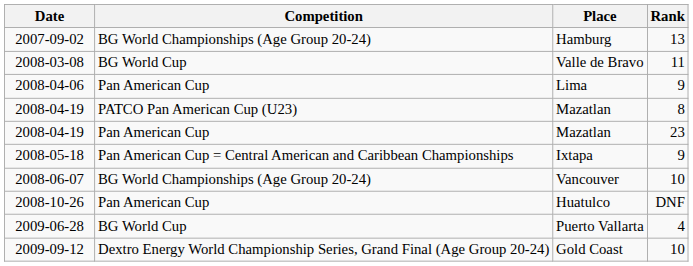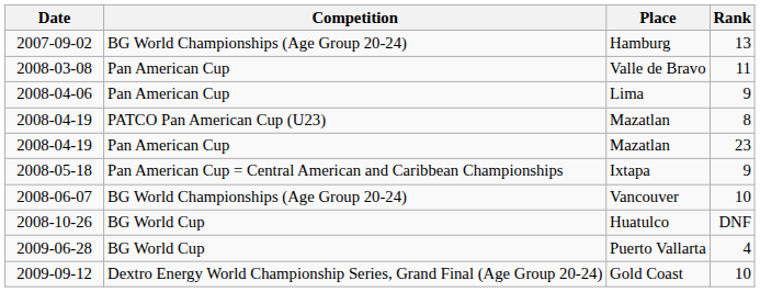 <table class="wikitable sortable">
 <tr>
 <th>Date</th>
 <th>Competition</th>
 <th>Place</th>
 <th>Rank</th>
 </tr>
 <tr>
 <td style="text-align:right">  2007-09-02  </td>
 <td>BG World Championships (Age Group 20-24)</td>
 <td>Hamburg</td>
 <td style="text-align:right">13</td>
 </tr>
 <tr>
 <td style="text-align:right">  2008-03-08  </td>
-<td>BG World Cup</td>
+<td>Pan American Cup</td>
 <td>Valle de Bravo</td>
 <td style="text-align:right">11</td>
 </tr>
 <tr>
 <td style="text-align:right">  2008-04-06  </td>
 <td>Pan American Cup</td>
 <td>Lima</td>
 <td style="text-align:right">9</td>
 </tr>
 <tr>
 <td style="text-align:right">  2008-04-19  </td>
 <td>PATCO Pan American Cup (U23)</td>
 <td>Mazatlan</td>
 <td style="text-align:right">8</td>
 </tr>
 <tr>
 <td style="text-align:right">  2008-04-19  </td>
 <td>Pan American Cup</td>
 <td>Mazatlan</td>
 <td style="text-align:right">23</td>
 </tr>
 <tr>
 <td style="text-align:right">  2008-05-18  </td>
 <td>Pan American Cup = Central American and Caribbean Championships</td>
 <td>Ixtapa</td>
 <td style="text-align:right">9</td>
 </tr>
 <tr>
 <td style="text-align:right">  2008-06-07  </td>
 <td>BG World Championships (Age Group 20-24)</td>
 <td>Vancouver</td>
 <td style="text-align:right">10</td>
 </tr>
 <tr>
 <td style="text-align:right">  2008-10-26  </td>
-<td>Pan American Cup</td>
+<td>BG World Cup</td>
 <td>Huatulco</td>
 <td style="text-align:right">DNF</td>
 </tr>
 <tr>
 <td style="text-align:right">  2009-06-28  </td>
 <td>BG World Cup</td>
 <td>Puerto Vallarta</td>
 <td style="text-align:right">4</td>
 </tr>
 <tr>
 <td style="text-align:right">  2009-09-12  </td>
 <td>Dextro Energy World Championship Series, Grand Final (Age Group 20-24)</td>
 <td>Gold Coast</td>
 <td style="text-align:right">10</td>
 </tr>
 </table>
